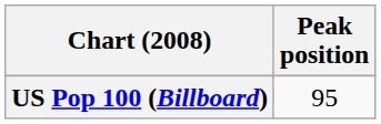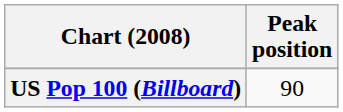 <table class="wikitable sortable plainrowheaders" style="text-align:center">
 <tr>
 <th>Chart (2008)</th>
 <th>Peak<br>position</th>
 </tr>
 <tr>
 </tr>
 <tr>
 </tr>
 <tr>
 </tr>
 <tr>
 <th scope="row">US <a href='#'>Pop 100</a> (<em><a href='#'>Billboard</a></em>)</th>
-<td>95</td>
+<td>90</td>
 </tr>
 </table>
